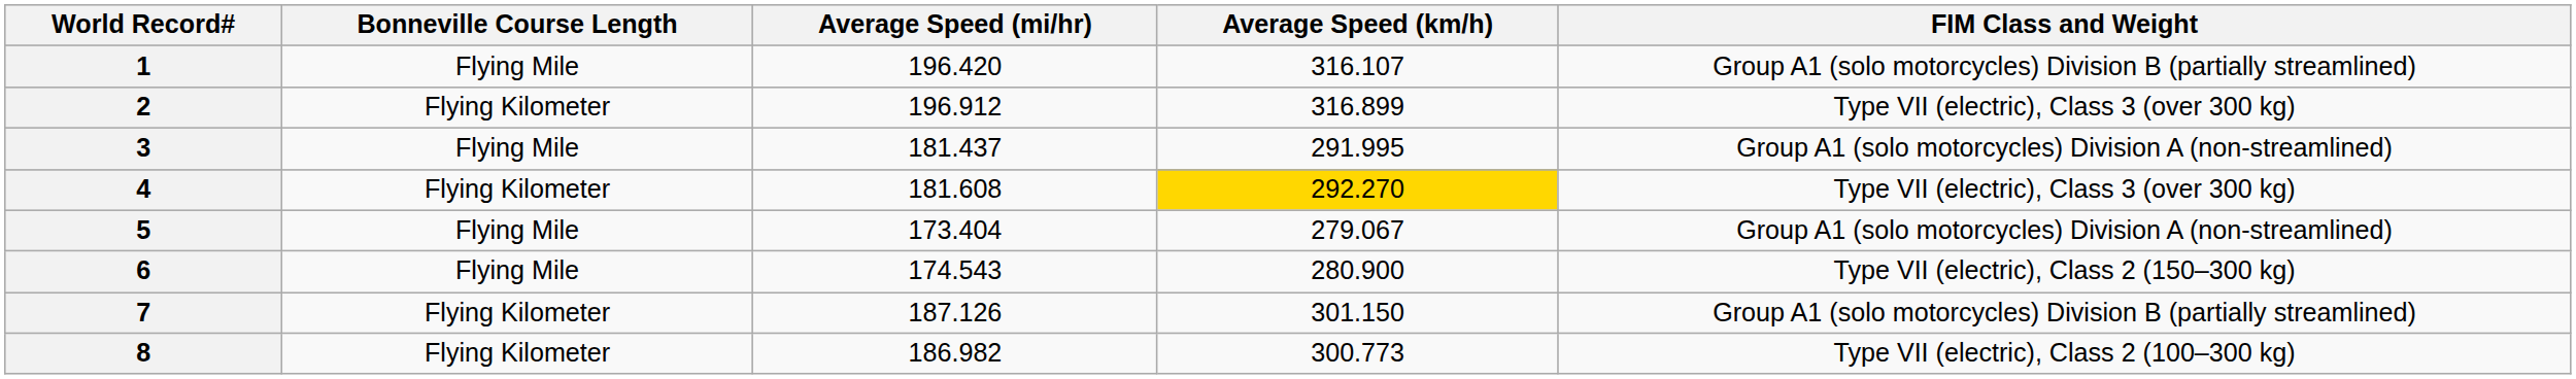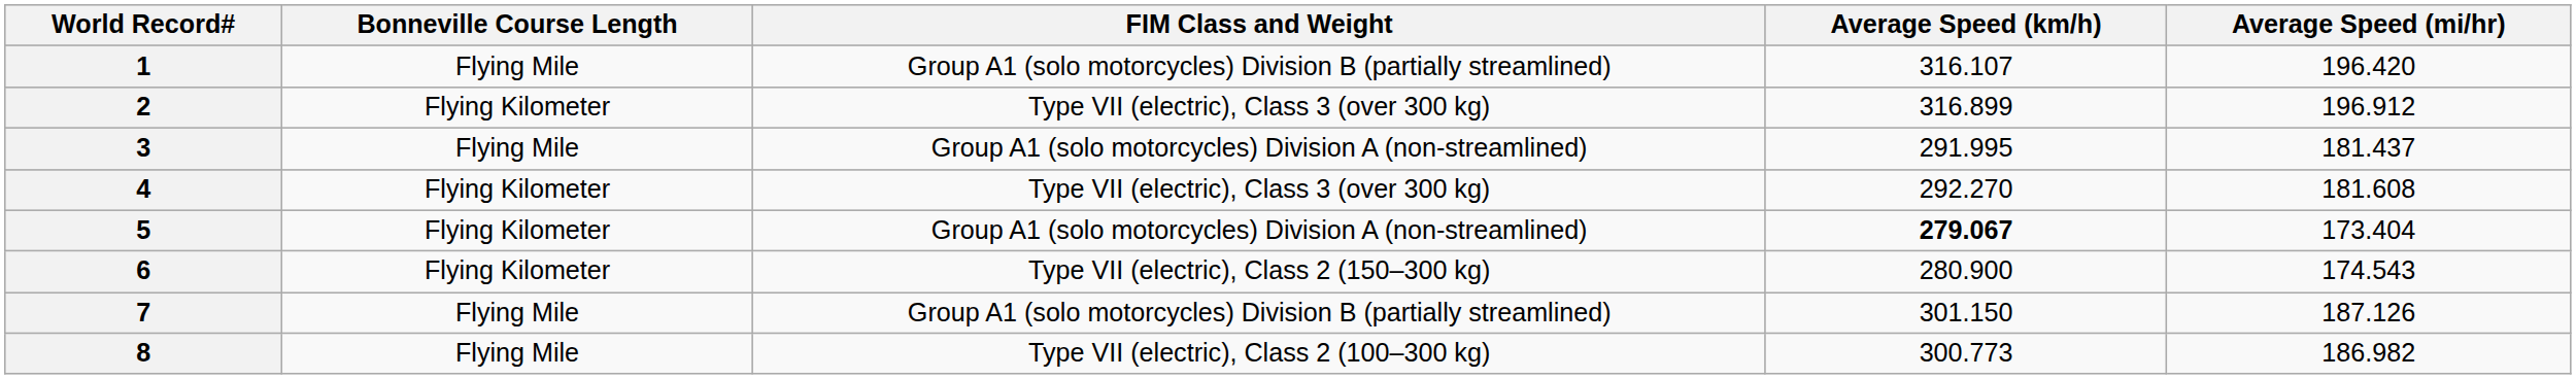 <table class="wikitable" style="text-align: center; width:80%;">
 <tr>
 <th scope="col">World Record#</th>
 <th scope="col">Bonneville Course Length</th>
+<th scope="col">FIM Class and Weight</th>
+<th scope="col">Average Speed (km/h)</th>
 <th scope="col">Average Speed (mi/hr)</th>
-<th scope="col">Average Speed (km/h)</th>
-<th scope="col">FIM Class and Weight</th>
 </tr>
 <tr>
 <th scope="row">1</th>
 <td>Flying Mile</td>
+<td>Group A1 (solo motorcycles) Division B (partially streamlined)</td>
+<td>316.107</td>
 <td>196.420</td>
-<td>316.107</td>
-<td>Group A1 (solo motorcycles) Division B (partially streamlined)</td>
 </tr>
 <tr>
 <th scope="row">2</th>
 <td>Flying Kilometer</td>
+<td>Type VII (electric), Class 3 (over 300 kg)</td>
+<td>316.899</td>
 <td>196.912</td>
-<td>316.899</td>
-<td>Type VII (electric), Class 3 (over 300 kg)</td>
 </tr>
 <tr>
 <th scope="row">3</th>
 <td>Flying Mile</td>
+<td>Group A1 (solo motorcycles) Division A (non-streamlined)</td>
+<td>291.995</td>
 <td>181.437</td>
-<td>291.995</td>
-<td>Group A1 (solo motorcycles) Division A (non-streamlined)</td>
 </tr>
 <tr>
 <th scope="row">4</th>
 <td>Flying Kilometer</td>
+<td>Type VII (electric), Class 3 (over 300 kg)</td>
+<td>292.270</td>
 <td>181.608</td>
-<td style="background: gold;">292.270</td>
-<td>Type VII (electric), Class 3 (over 300 kg)</td>
 </tr>
 <tr>
 <th scope="row">5</th>
-<td>Flying Mile</td>
+<td>Flying Kilometer</td>
+<td>Group A1 (solo motorcycles) Division A (non-streamlined)</td>
+<td><strong>279.067</strong></td>
 <td>173.404</td>
-<td>279.067</td>
-<td>Group A1 (solo motorcycles) Division A (non-streamlined)</td>
 </tr>
 <tr>
 <th scope="row">6</th>
-<td>Flying Mile</td>
+<td>Flying Kilometer</td>
+<td>Type VII (electric), Class 2 (150–300 kg)</td>
+<td>280.900</td>
 <td>174.543</td>
-<td>280.900</td>
-<td>Type VII (electric), Class 2 (150–300 kg)</td>
 </tr>
 <tr>
 <th scope="row">7</th>
-<td>Flying Kilometer</td>
+<td>Flying Mile</td>
+<td>Group A1 (solo motorcycles) Division B (partially streamlined)</td>
+<td>301.150</td>
 <td>187.126</td>
-<td>301.150</td>
-<td>Group A1 (solo motorcycles) Division B (partially streamlined)</td>
 </tr>
 <tr>
 <th scope="row">8</th>
-<td>Flying Kilometer</td>
+<td>Flying Mile</td>
+<td>Type VII (electric), Class 2 (100–300 kg)</td>
+<td>300.773</td>
 <td>186.982</td>
-<td>300.773</td>
-<td>Type VII (electric), Class 2 (100–300 kg)</td>
 </tr>
 </table>
